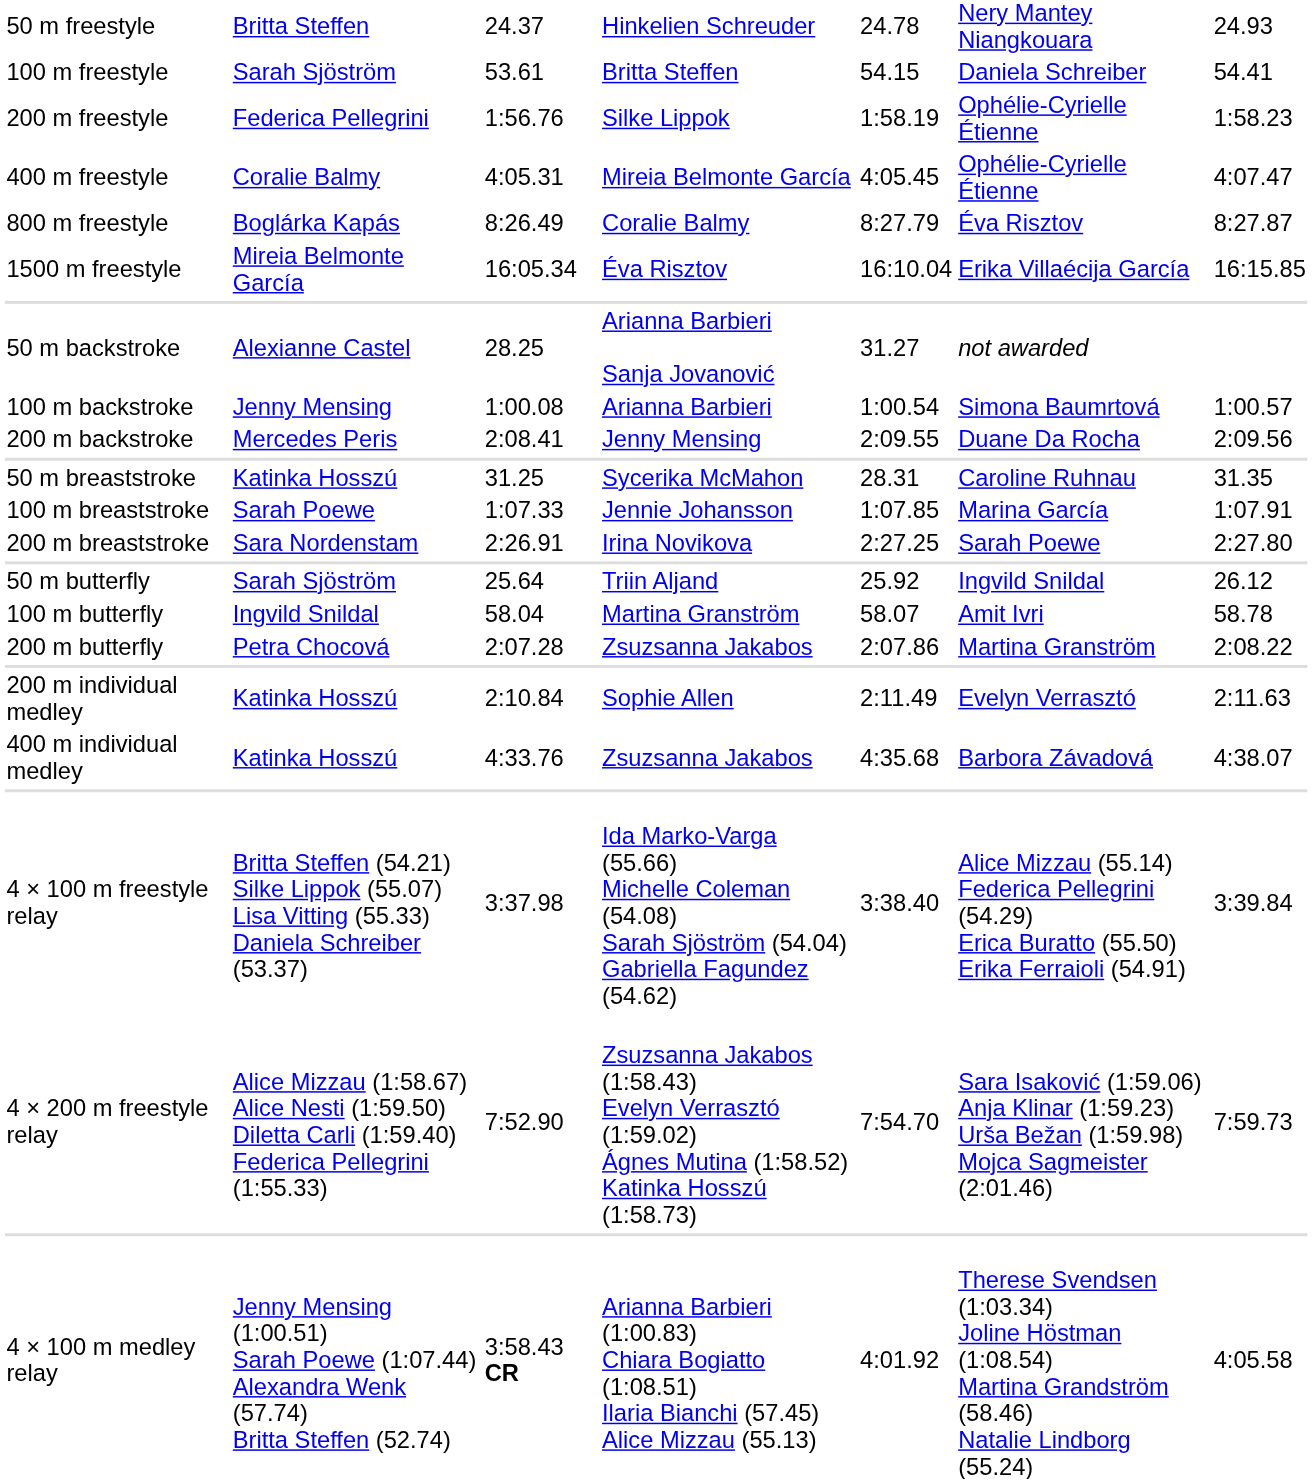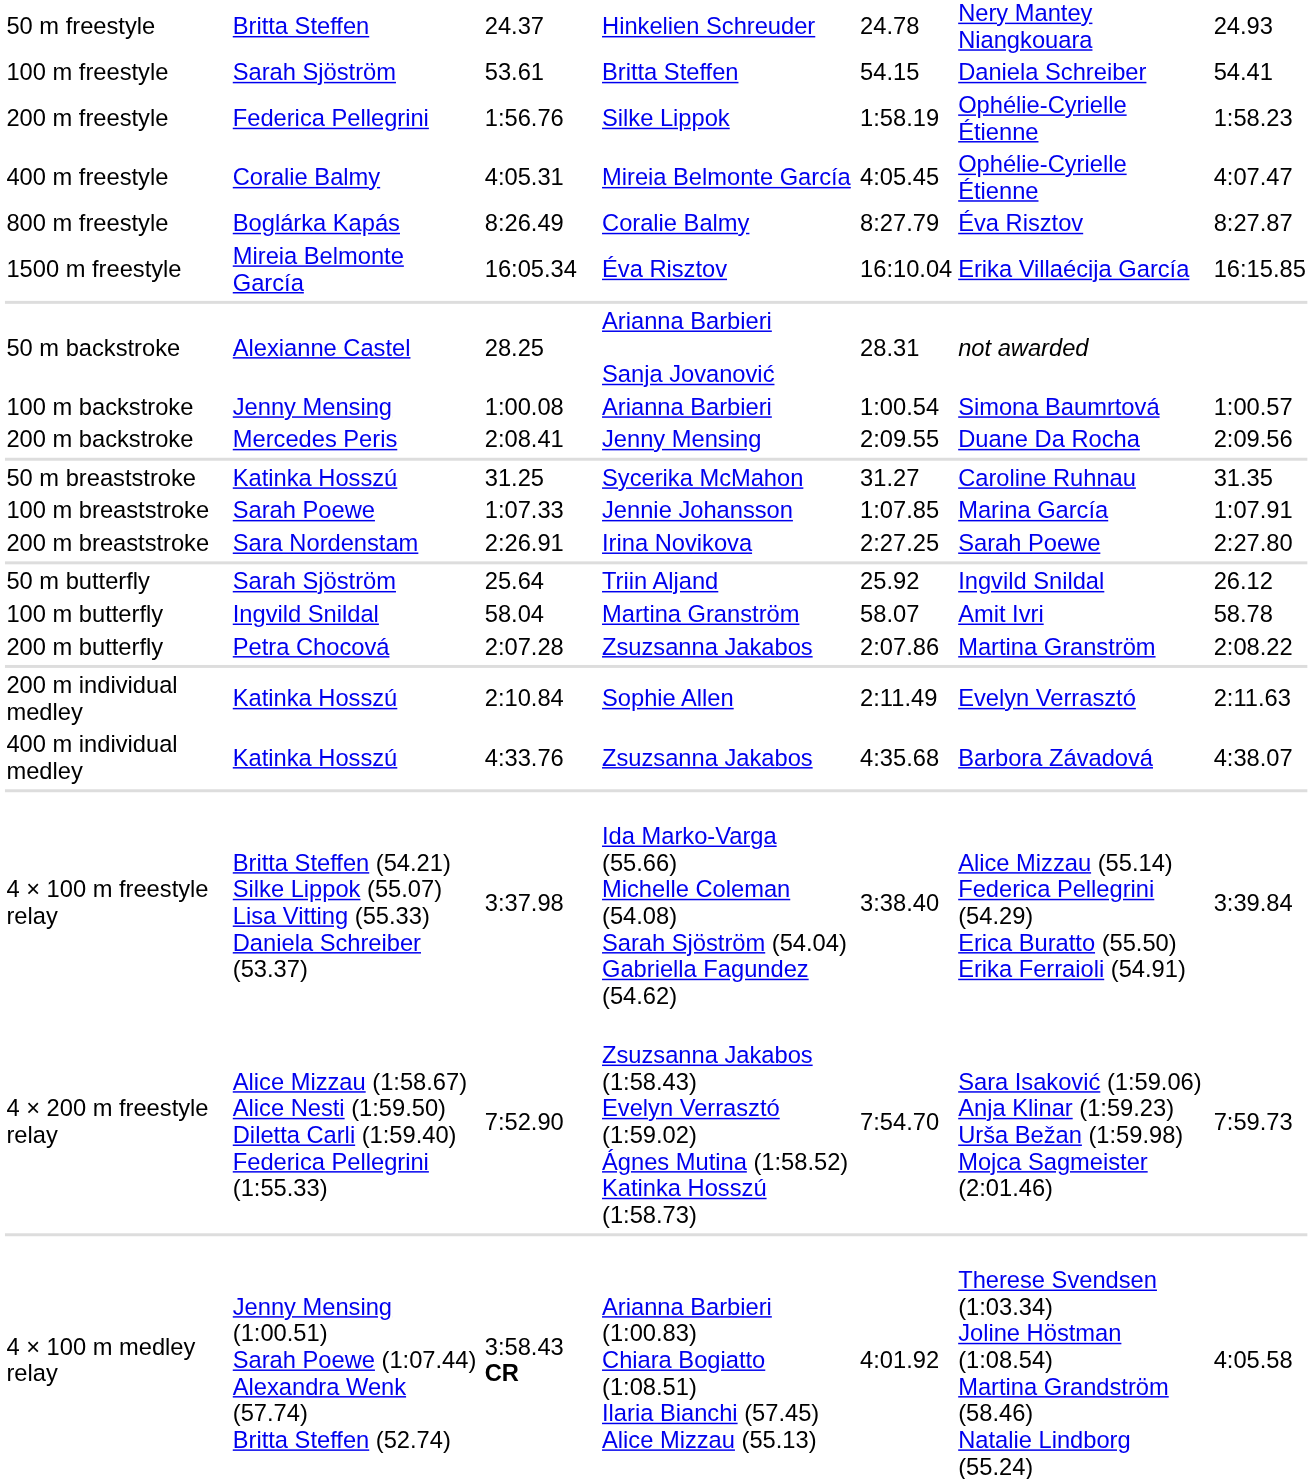 <table>
 <tr>
 <td>50 m freestyle<br></td>
 <td><a href='#'>Britta Steffen</a><br></td>
 <td>24.37</td>
 <td><a href='#'>Hinkelien Schreuder</a><br></td>
 <td>24.78</td>
 <td><a href='#'>Nery Mantey Niangkouara</a><br></td>
 <td>24.93</td>
 </tr>
 <tr>
 <td>100 m freestyle<br></td>
 <td><a href='#'>Sarah Sjöström</a><br></td>
 <td>53.61</td>
 <td><a href='#'>Britta Steffen</a><br></td>
 <td>54.15</td>
 <td><a href='#'>Daniela Schreiber</a><br></td>
 <td>54.41</td>
 </tr>
 <tr>
 <td>200 m freestyle<br></td>
 <td><a href='#'>Federica Pellegrini</a><br></td>
 <td>1:56.76</td>
 <td><a href='#'>Silke Lippok</a><br></td>
 <td>1:58.19</td>
 <td><a href='#'>Ophélie-Cyrielle Étienne</a><br></td>
 <td>1:58.23</td>
 </tr>
 <tr>
 <td>400 m freestyle<br></td>
 <td><a href='#'>Coralie Balmy</a><br></td>
 <td>4:05.31</td>
 <td><a href='#'>Mireia Belmonte García</a><br></td>
 <td>4:05.45</td>
 <td><a href='#'>Ophélie-Cyrielle Étienne</a><br></td>
 <td>4:07.47</td>
 </tr>
 <tr>
 <td>800 m freestyle<br></td>
 <td><a href='#'>Boglárka Kapás</a><br></td>
 <td>8:26.49</td>
 <td><a href='#'>Coralie Balmy</a><br></td>
 <td>8:27.79</td>
 <td><a href='#'>Éva Risztov</a><br></td>
 <td>8:27.87</td>
 </tr>
 <tr>
 <td>1500 m freestyle<br></td>
 <td><a href='#'>Mireia Belmonte García</a><br></td>
 <td>16:05.34</td>
 <td><a href='#'>Éva Risztov</a><br></td>
 <td>16:10.04</td>
 <td><a href='#'>Erika Villaécija García</a><br></td>
 <td>16:15.85</td>
 </tr>
 <tr bgcolor=#DDDDDD>
 <td colspan=7></td>
 </tr>
 <tr>
 <td>50 m backstroke<br></td>
 <td><a href='#'>Alexianne Castel</a><br></td>
 <td>28.25</td>
 <td><a href='#'>Arianna Barbieri</a><br><br><a href='#'>Sanja Jovanović</a><br></td>
-<td>31.27</td>
+<td>28.31</td>
 <td colspan=2><em>not awarded</em></td>
 </tr>
 <tr>
 <td>100 m backstroke<br></td>
 <td><a href='#'>Jenny Mensing</a><br></td>
 <td>1:00.08</td>
 <td><a href='#'>Arianna Barbieri</a><br></td>
 <td>1:00.54</td>
 <td><a href='#'>Simona Baumrtová</a><br></td>
 <td>1:00.57</td>
 </tr>
 <tr>
 <td>200 m backstroke<br></td>
 <td><a href='#'>Mercedes Peris</a><br></td>
 <td>2:08.41</td>
 <td><a href='#'>Jenny Mensing</a><br></td>
 <td>2:09.55</td>
 <td><a href='#'>Duane Da Rocha</a><br></td>
 <td>2:09.56</td>
 </tr>
 <tr bgcolor=#DDDDDD>
 <td colspan=7></td>
 </tr>
 <tr>
 <td>50 m breaststroke<br></td>
 <td><a href='#'>Katinka Hosszú</a><br></td>
 <td>31.25</td>
 <td><a href='#'>Sycerika McMahon</a><br></td>
-<td>28.31</td>
+<td>31.27</td>
 <td><a href='#'>Caroline Ruhnau</a><br></td>
 <td>31.35</td>
 </tr>
 <tr>
 <td>100 m breaststroke<br></td>
 <td><a href='#'>Sarah Poewe</a><br></td>
 <td>1:07.33</td>
 <td><a href='#'>Jennie Johansson</a><br></td>
 <td>1:07.85</td>
 <td><a href='#'>Marina García</a><br></td>
 <td>1:07.91</td>
 </tr>
 <tr>
 <td>200 m breaststroke<br></td>
 <td><a href='#'>Sara Nordenstam</a><br></td>
 <td>2:26.91</td>
 <td><a href='#'>Irina Novikova</a><br></td>
 <td>2:27.25</td>
 <td><a href='#'>Sarah Poewe</a><br></td>
 <td>2:27.80</td>
 </tr>
 <tr bgcolor=#DDDDDD>
 <td colspan=7></td>
 </tr>
 <tr>
 <td>50 m butterfly<br></td>
 <td><a href='#'>Sarah Sjöström</a><br></td>
 <td>25.64</td>
 <td><a href='#'>Triin Aljand</a><br></td>
 <td>25.92</td>
 <td><a href='#'>Ingvild Snildal</a><br></td>
 <td>26.12</td>
 </tr>
 <tr>
 <td>100 m butterfly<br></td>
 <td><a href='#'>Ingvild Snildal</a><br></td>
 <td>58.04</td>
 <td><a href='#'>Martina Granström</a><br></td>
 <td>58.07</td>
 <td><a href='#'>Amit Ivri</a><br></td>
 <td>58.78</td>
 </tr>
 <tr>
 <td>200 m butterfly<br></td>
 <td><a href='#'>Petra Chocová</a><br></td>
 <td>2:07.28</td>
 <td><a href='#'>Zsuzsanna Jakabos</a><br></td>
 <td>2:07.86</td>
 <td><a href='#'>Martina Granström</a><br></td>
 <td>2:08.22</td>
 </tr>
 <tr bgcolor=#DDDDDD>
 <td colspan=7></td>
 </tr>
 <tr>
 <td>200 m individual medley<br></td>
 <td><a href='#'>Katinka Hosszú</a><br></td>
 <td>2:10.84</td>
 <td><a href='#'>Sophie Allen</a><br></td>
 <td>2:11.49</td>
 <td><a href='#'>Evelyn Verrasztó</a><br></td>
 <td>2:11.63</td>
 </tr>
 <tr>
 <td>400 m individual medley<br></td>
 <td><a href='#'>Katinka Hosszú</a><br></td>
 <td>4:33.76</td>
 <td><a href='#'>Zsuzsanna Jakabos</a><br></td>
 <td>4:35.68</td>
 <td><a href='#'>Barbora Závadová</a><br></td>
 <td>4:38.07</td>
 </tr>
 <tr bgcolor=#DDDDDD>
 <td colspan=7></td>
 </tr>
 <tr>
 <td>4 × 100 m freestyle relay<br></td>
 <td><br><a href='#'>Britta Steffen</a> (54.21)<br><a href='#'>Silke Lippok</a> (55.07)<br><a href='#'>Lisa Vitting</a> (55.33)<br><a href='#'>Daniela Schreiber</a> (53.37)</td>
 <td>3:37.98</td>
 <td><br><a href='#'>Ida Marko-Varga</a> (55.66)<br><a href='#'>Michelle Coleman</a> (54.08)<br><a href='#'>Sarah Sjöström</a> (54.04)<br><a href='#'>Gabriella Fagundez</a> (54.62)</td>
 <td>3:38.40</td>
 <td><br><a href='#'>Alice Mizzau</a> (55.14)<br><a href='#'>Federica Pellegrini</a> (54.29)<br><a href='#'>Erica Buratto</a> (55.50)<br><a href='#'>Erika Ferraioli</a> (54.91)</td>
 <td>3:39.84</td>
 </tr>
 <tr>
 <td>4 × 200 m freestyle relay<br></td>
 <td><br><a href='#'>Alice Mizzau</a> (1:58.67)<br><a href='#'>Alice Nesti</a> (1:59.50)<br><a href='#'>Diletta Carli</a> (1:59.40)<br><a href='#'>Federica Pellegrini</a> (1:55.33)</td>
 <td>7:52.90</td>
 <td><br><a href='#'>Zsuzsanna Jakabos</a> (1:58.43)<br><a href='#'>Evelyn Verrasztó</a> (1:59.02)<br><a href='#'>Ágnes Mutina</a> (1:58.52)<br><a href='#'>Katinka Hosszú</a> (1:58.73)</td>
 <td>7:54.70</td>
 <td><br><a href='#'>Sara Isaković</a> (1:59.06)<br><a href='#'>Anja Klinar</a> (1:59.23)<br><a href='#'>Urša Bežan</a> (1:59.98)<br><a href='#'>Mojca Sagmeister</a> (2:01.46)</td>
 <td>7:59.73</td>
 </tr>
 <tr bgcolor=#DDDDDD>
 <td colspan=7></td>
 </tr>
 <tr>
 <td>4 × 100 m medley relay<br></td>
 <td><br><a href='#'>Jenny Mensing</a> (1:00.51)<br><a href='#'>Sarah Poewe</a> (1:07.44)<br><a href='#'>Alexandra Wenk</a> (57.74)<br><a href='#'>Britta Steffen</a> (52.74)</td>
 <td>3:58.43 <strong>CR</strong></td>
 <td><br><a href='#'>Arianna Barbieri</a> (1:00.83)<br><a href='#'>Chiara Bogiatto</a> (1:08.51)<br><a href='#'>Ilaria Bianchi</a> (57.45)<br><a href='#'>Alice Mizzau</a> (55.13)</td>
 <td>4:01.92</td>
 <td><br><a href='#'>Therese Svendsen</a> (1:03.34)<br><a href='#'>Joline Höstman</a> (1:08.54)<br><a href='#'>Martina Grandström</a> (58.46)<br><a href='#'>Natalie Lindborg</a> (55.24)</td>
 <td>4:05.58</td>
 </tr>
 </table>
